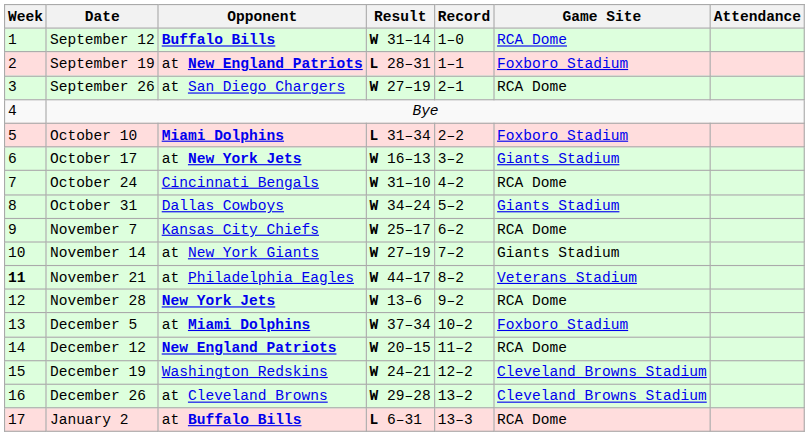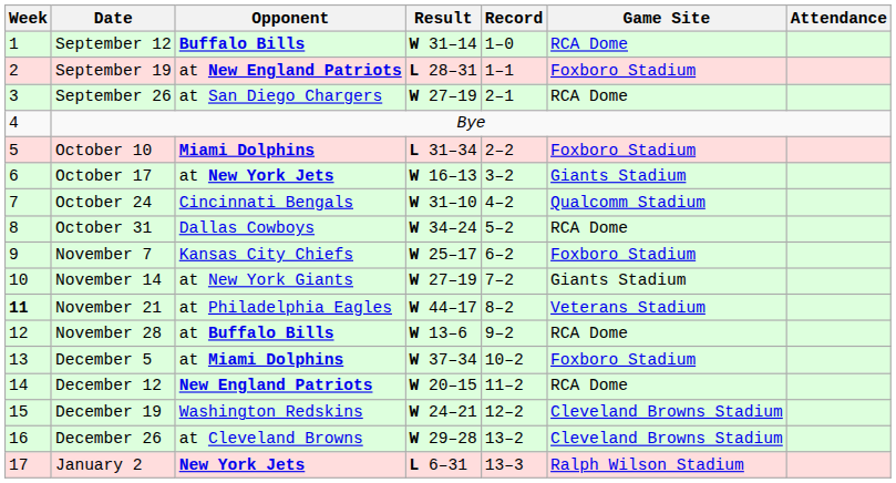 <table class="wikitable">
 <tr>
 <th>Week</th>
 <th>Date</th>
 <th>Opponent</th>
 <th>Result</th>
 <th>Record</th>
 <th>Game Site</th>
 <th>Attendance</th>
 </tr>
 <tr bgcolor="#ddffdd">
 <td>1</td>
 <td>September 12</td>
 <td><strong><a href='#'>Buffalo Bills</a></strong></td>
 <td><strong>W</strong> 31–14</td>
 <td>1–0</td>
 <td><a href='#'>RCA Dome</a></td>
 <td></td>
 </tr>
 <tr bgcolor="#ffdddd">
 <td>2</td>
 <td>September 19</td>
 <td>at <strong><a href='#'>New England Patriots</a></strong></td>
 <td><strong>L</strong> 28–31</td>
 <td>1–1</td>
 <td><a href='#'>Foxboro Stadium</a></td>
 <td></td>
 </tr>
 <tr bgcolor="#ddffdd">
 <td>3</td>
 <td>September 26</td>
 <td>at <a href='#'>San Diego Chargers</a></td>
 <td><strong>W</strong> 27–19</td>
 <td>2–1</td>
 <td>RCA Dome</td>
 <td></td>
 </tr>
 <tr>
 <td>4</td>
 <td colspan="6" align="center"><em>Bye</em></td>
 </tr>
 <tr bgcolor="#ffdddd">
 <td>5</td>
 <td>October 10</td>
 <td><strong><a href='#'>Miami Dolphins</a></strong></td>
 <td><strong>L</strong> 31–34</td>
 <td>2–2</td>
 <td><a href='#'>Foxboro Stadium</a></td>
 <td></td>
 </tr>
 <tr bgcolor="#ddffdd">
 <td>6</td>
 <td>October 17</td>
 <td>at <strong><a href='#'>New York Jets</a></strong></td>
 <td><strong>W</strong> 16–13</td>
 <td>3–2</td>
 <td><a href='#'>Giants Stadium</a></td>
 <td></td>
 </tr>
 <tr bgcolor="#ddffdd">
 <td>7</td>
 <td>October 24</td>
 <td><a href='#'>Cincinnati Bengals</a></td>
 <td><strong>W</strong> 31–10</td>
 <td>4–2</td>
-<td>RCA Dome</td>
+<td><a href='#'>Qualcomm Stadium</a></td>
 <td></td>
 </tr>
 <tr bgcolor="#ddffdd">
 <td>8</td>
 <td>October 31</td>
 <td><a href='#'>Dallas Cowboys</a></td>
 <td><strong>W</strong> 34–24</td>
 <td>5–2</td>
-<td><a href='#'>Giants Stadium</a></td>
+<td>RCA Dome</td>
 <td></td>
 </tr>
 <tr bgcolor="#ddffdd">
 <td>9</td>
 <td>November 7</td>
 <td><a href='#'>Kansas City Chiefs</a></td>
 <td><strong>W</strong> 25–17</td>
 <td>6–2</td>
-<td>RCA Dome</td>
+<td><a href='#'>Foxboro Stadium</a></td>
 <td></td>
 </tr>
 <tr bgcolor="#ddffdd">
 <td>10</td>
 <td>November 14</td>
 <td>at <a href='#'>New York Giants</a></td>
 <td><strong>W</strong> 27–19</td>
 <td>7–2</td>
 <td>Giants Stadium</td>
 <td></td>
 </tr>
 <tr bgcolor="#ddffdd">
 <td><strong>11</strong></td>
 <td>November 21</td>
 <td>at <a href='#'>Philadelphia Eagles</a></td>
 <td><strong>W</strong> 44–17</td>
 <td>8–2</td>
 <td><a href='#'>Veterans Stadium</a></td>
 <td></td>
 </tr>
 <tr bgcolor="#ddffdd">
 <td>12</td>
 <td>November 28</td>
-<td><strong><a href='#'>New York Jets</a></strong></td>
+<td>at <strong><a href='#'>Buffalo Bills</a></strong></td>
 <td><strong>W</strong> 13–6</td>
 <td>9–2</td>
 <td>RCA Dome</td>
 <td></td>
 </tr>
 <tr bgcolor="#ddffdd">
 <td>13</td>
 <td>December 5</td>
 <td>at <strong><a href='#'>Miami Dolphins</a></strong></td>
 <td><strong>W</strong> 37–34</td>
 <td>10–2</td>
 <td><a href='#'>Foxboro Stadium</a></td>
 <td></td>
 </tr>
 <tr bgcolor="#ddffdd">
 <td>14</td>
 <td>December 12</td>
 <td><strong><a href='#'>New England Patriots</a></strong></td>
 <td><strong>W</strong> 20–15</td>
 <td>11–2</td>
 <td>RCA Dome</td>
 <td></td>
 </tr>
 <tr bgcolor="#ddffdd">
 <td>15</td>
 <td>December 19</td>
 <td><a href='#'>Washington Redskins</a></td>
 <td><strong>W</strong> 24–21</td>
 <td>12–2</td>
 <td><a href='#'>Cleveland Browns Stadium</a></td>
 <td></td>
 </tr>
 <tr bgcolor="#ddffdd">
 <td>16</td>
 <td>December 26</td>
 <td>at <a href='#'>Cleveland Browns</a></td>
 <td><strong>W</strong> 29–28</td>
 <td>13–2</td>
 <td><a href='#'>Cleveland Browns Stadium</a></td>
 <td></td>
 </tr>
 <tr bgcolor="#ffdddd">
 <td>17</td>
 <td>January 2</td>
-<td>at <strong><a href='#'>Buffalo Bills</a></strong></td>
+<td><strong><a href='#'>New York Jets</a></strong></td>
 <td><strong>L</strong> 6–31</td>
 <td>13–3</td>
-<td>RCA Dome</td>
+<td><a href='#'>Ralph Wilson Stadium</a></td>
 <td></td>
 </tr>
 </table>
